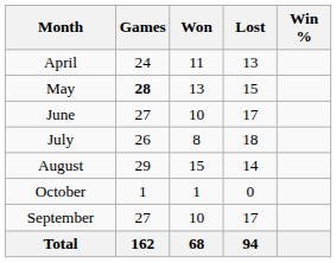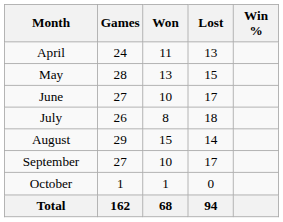 <table class="wikitable" style="font-size: 95%; text-align: center;">
 <tr>
 <th style="width:100px;">Month</th>
 <th style="width:45px;">Games</th>
 <th style="width:45px;">Won</th>
 <th style="width:45px;">Lost</th>
 <th style="width:45px;">Win %</th>
 </tr>
 <tr>
 <td>April</td>
 <td>24</td>
 <td>11</td>
 <td>13</td>
 <td></td>
 </tr>
 <tr>
 <td>May</td>
-<td><strong>28</strong></td>
+<td>28</td>
 <td>13</td>
 <td>15</td>
 <td></td>
 </tr>
 <tr>
 <td>June</td>
 <td>27</td>
 <td>10</td>
 <td>17</td>
 <td></td>
 </tr>
 <tr>
 <td>July</td>
 <td>26</td>
 <td>8</td>
 <td>18</td>
 <td></td>
 </tr>
 <tr>
 <td>August</td>
 <td>29</td>
 <td>15</td>
 <td>14</td>
 <td></td>
 </tr>
 <tr>
+<td>September</td>
+<td>27</td>
+<td>10</td>
+<td>17</td>
+<td></td>
+</tr>
+<tr>
 <td>October</td>
 <td>1</td>
 <td>1</td>
 <td>0</td>
-<td></td>
-</tr>
-<tr>
-<td>September</td>
-<td>27</td>
-<td>10</td>
-<td>17</td>
 <td></td>
 </tr>
 <tr>
 <th>Total</th>
 <th>162</th>
 <th>68</th>
 <th>94</th>
 <th></th>
 </tr>
 </table>
